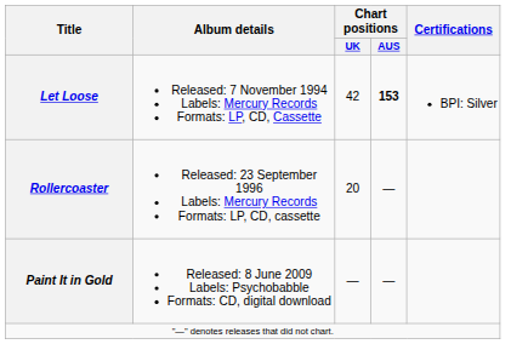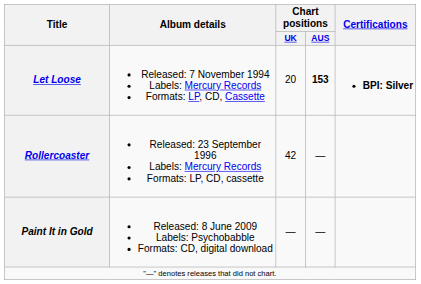 <table class="wikitable plainrowheaders" style="text-align:center;" border="1">
 <tr>
 <th scope="col" rowspan="2" style="width:10em;">Title</th>
 <th scope="col" rowspan="2" style="width:16em;">Album details</th>
 <th scope="col" colspan="2">Chart positions</th>
 <th scope="col" rowspan="2"><a href='#'>Certifications</a></th>
 </tr>
 <tr>
 <th scope="col" style="width:3em;font-size:85%;"><a href='#'>UK</a><br></th>
 <th scope="col" style="width:3em;font-size:85%;"><a href='#'>AUS</a><br></th>
 </tr>
 <tr>
 <th scope="row"><em><a href='#'>Let Loose</a></em></th>
 <td><br><ul><li>Released: 7 November 1994</li><li>Labels: <a href='#'>Mercury Records</a></li><li>Formats: <a href='#'>LP</a>, CD, <a href='#'>Cassette</a></li></ul></td>
-<td>42</td>
+<td>20</td>
 <td><strong>153</strong></td>
-<td><br><ul><li>BPI: Silver</li></ul></td>
+<td><strong><br><ul><li>BPI: Silver</li></ul></strong></td>
 </tr>
 <tr>
 <th scope="row"><em><a href='#'>Rollercoaster</a></em></th>
 <td><br><ul><li>Released: 23 September 1996</li><li>Labels: <a href='#'>Mercury Records</a></li><li>Formats: LP, CD, cassette</li></ul></td>
-<td>20</td>
+<td>42</td>
 <td>—</td>
 <td></td>
 </tr>
 <tr>
 <th scope="row"><em>Paint It in Gold</em></th>
 <td><br><ul><li>Released: 8 June 2009</li><li>Labels: Psychobabble</li><li>Formats: CD, digital download</li></ul></td>
 <td>—</td>
 <td>—</td>
 <td></td>
 </tr>
 <tr>
 <td colspan="6" style="text-align:center; font-size:9pt;">"—" denotes releases that did not chart.</td>
 </tr>
 </table>
